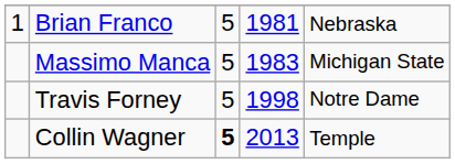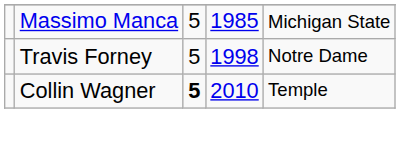 <table class="wikitable">
 <tr>
-</tr>
-<tr>
-<td>1</td>
-<td><a href='#'>Brian Franco</a></td>
-<td>5</td>
-<td><a href='#'>1981</a></td>
-<td style="font-size:85%;">Nebraska</td>
 </tr>
 <tr>
 <td></td>
 <td><a href='#'>Massimo Manca</a></td>
 <td>5</td>
-<td><a href='#'>1983</a></td>
+<td><a href='#'>1985</a></td>
 <td style="font-size:85%;">Michigan State</td>
 </tr>
 <tr>
 <td></td>
 <td>Travis Forney</td>
 <td>5</td>
 <td><a href='#'>1998</a></td>
 <td style="font-size:85%;">Notre Dame</td>
 </tr>
 <tr>
 <td></td>
 <td>Collin Wagner</td>
 <td><strong>5</strong></td>
-<td><a href='#'>2013</a></td>
+<td><a href='#'>2010</a></td>
 <td style="font-size:85%;">Temple</td>
 </tr>
 </table>
